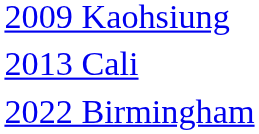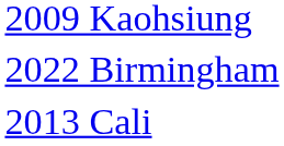 <table>
 <tr>
 <td><a href='#'>2009 Kaohsiung</a></td>
+<td></td>
+<td></td>
+<td></td>
+</tr>
+<tr>
+<td><a href='#'>2022 Birmingham</a></td>
 <td></td>
 <td></td>
 <td></td>
 </tr>
 <tr>
 <td><a href='#'>2013 Cali</a></td>
 <td></td>
 <td></td>
 <td></td>
 </tr>
-<tr>
-<td><a href='#'>2022 Birmingham</a></td>
-<td></td>
-<td></td>
-<td></td>
-</tr>
 </table>
